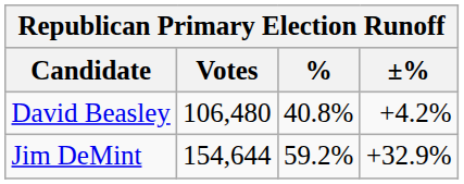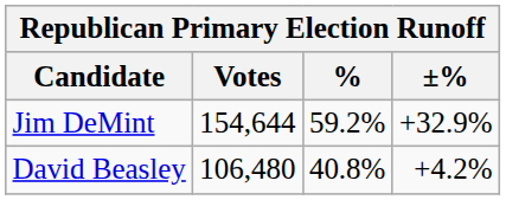 <table class=wikitable>
 <tr>
 <th colspan="4">Republican Primary Election Runoff</th>
 </tr>
 <tr style="background:#e9e9e9;">
 <th>Candidate</th>
 <th>Votes</th>
 <th>%</th>
 <th>±%</th>
 </tr>
 <tr>
+<td><a href='#'>Jim DeMint</a></td>
+<td align=right>154,644</td>
+<td align=right>59.2%</td>
+<td align=right>+32.9%</td>
+</tr>
+<tr>
 <td><a href='#'>David Beasley</a></td>
 <td align=right>106,480</td>
 <td align=right>40.8%</td>
 <td align=right>+4.2%</td>
 </tr>
-<tr>
-<td><a href='#'>Jim DeMint</a></td>
-<td align=right>154,644</td>
-<td align=right>59.2%</td>
-<td align=right>+32.9%</td>
-</tr>
 </table>
